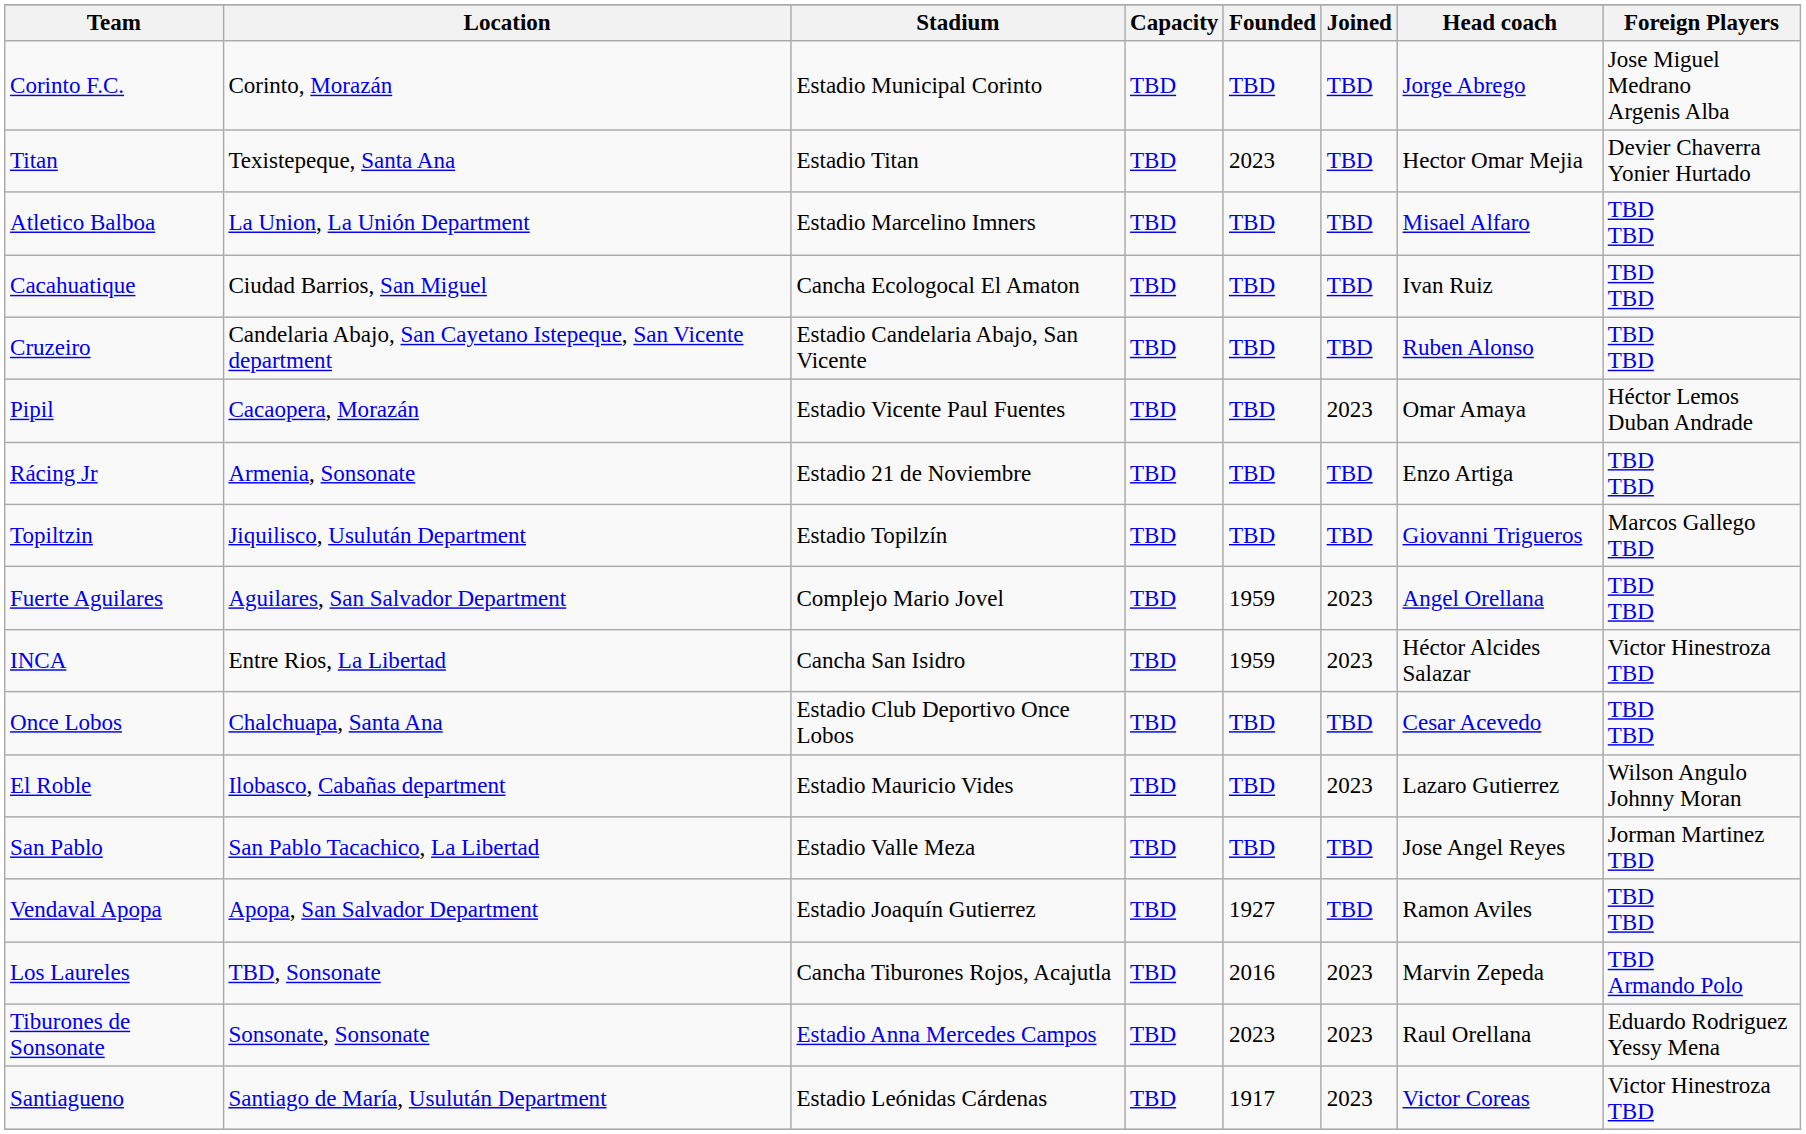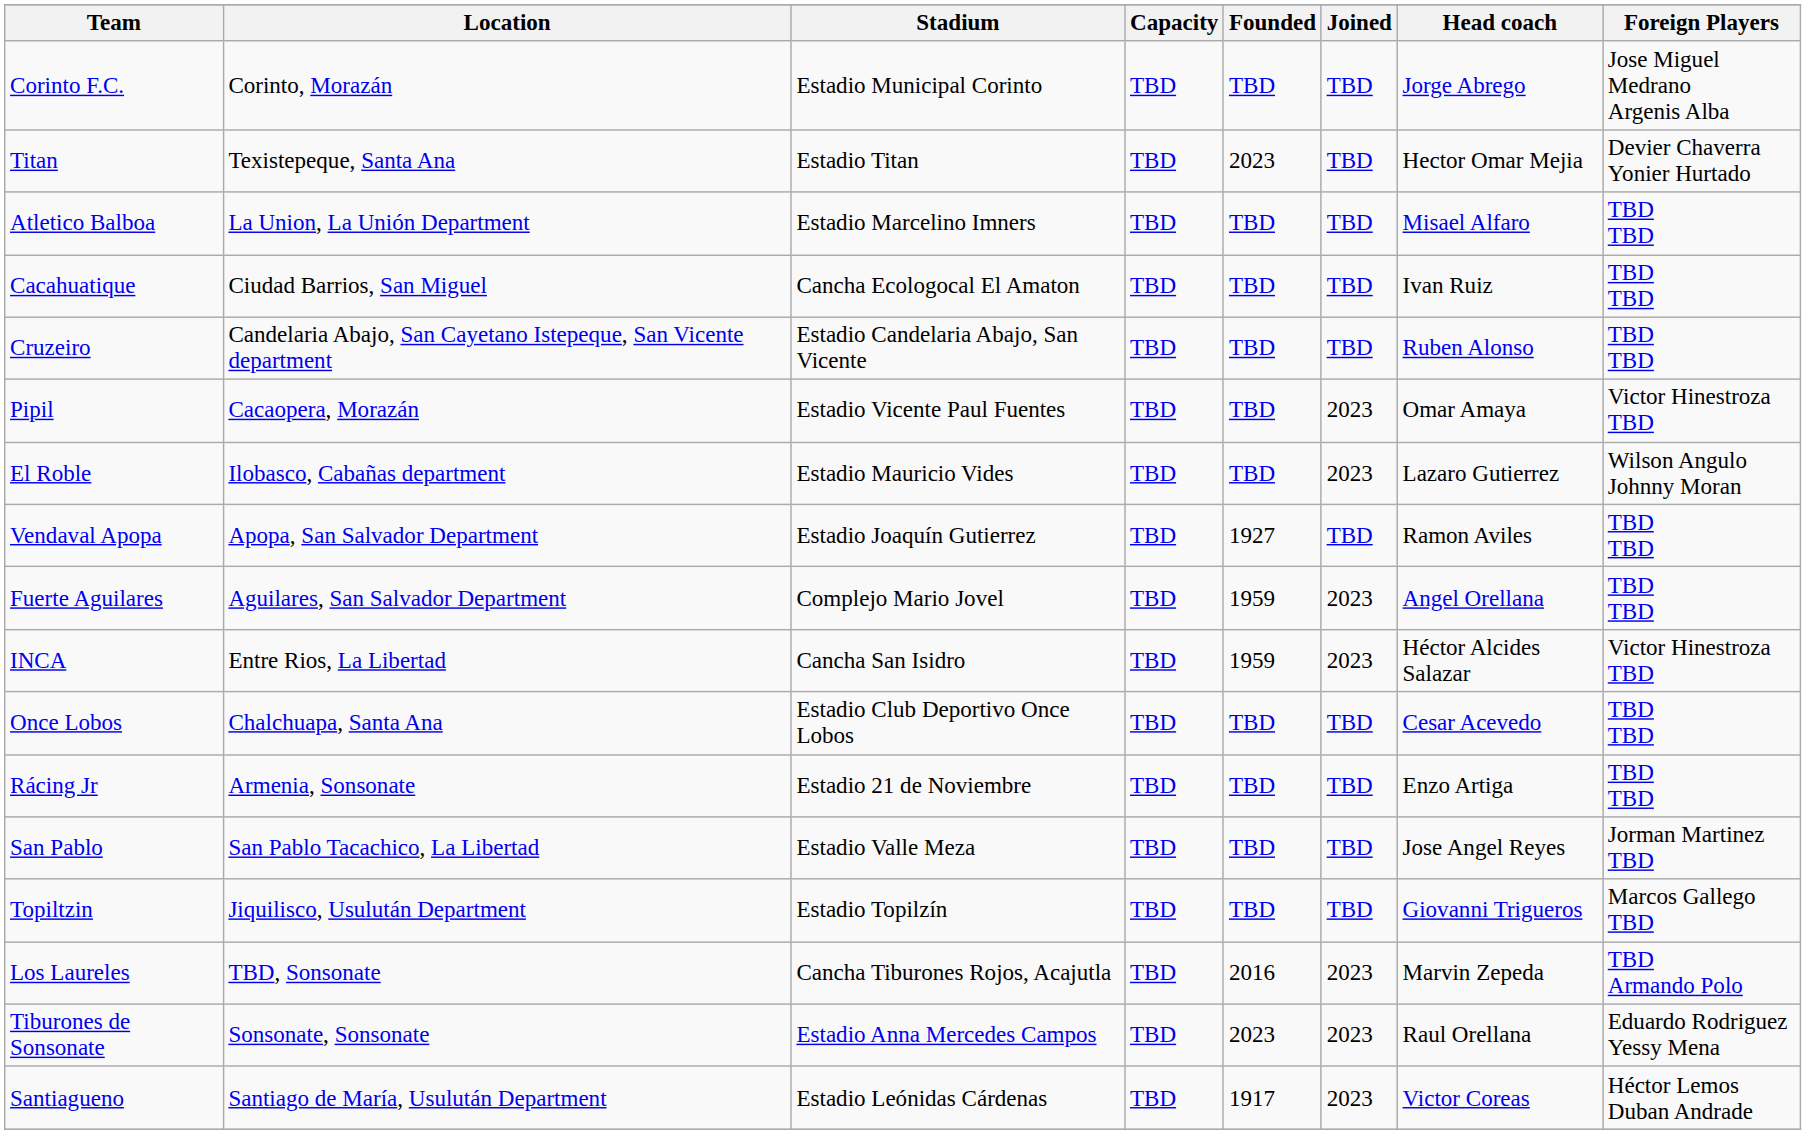 <table class="wikitable sortable">
 <tr>
 </tr>
 <tr>
 <th>Team</th>
 <th>Location</th>
 <th>Stadium</th>
 <th>Capacity</th>
 <th>Founded</th>
 <th>Joined</th>
 <th>Head coach</th>
 <th>Foreign Players</th>
 </tr>
 <tr>
 <td><a href='#'>Corinto F.C.</a></td>
 <td>Corinto, <a href='#'>Morazán</a></td>
 <td>Estadio Municipal Corinto</td>
 <td><a href='#'>TBD</a></td>
 <td><a href='#'>TBD</a></td>
 <td><a href='#'>TBD</a></td>
 <td> <a href='#'>Jorge Abrego</a></td>
 <td> Jose Miguel Medrano <br>  Argenis Alba</td>
 </tr>
 <tr>
 <td><a href='#'>Titan</a></td>
 <td>Texistepeque, <a href='#'>Santa Ana</a></td>
 <td>Estadio Titan</td>
 <td><a href='#'>TBD</a></td>
 <td>2023</td>
 <td><a href='#'>TBD</a></td>
 <td> Hector Omar Mejia</td>
 <td> Devier Chaverra <br>  Yonier Hurtado</td>
 </tr>
 <tr>
 <td><a href='#'>Atletico Balboa</a></td>
 <td><a href='#'>La Union</a>, <a href='#'>La Unión Department</a></td>
 <td>Estadio Marcelino Imners</td>
 <td><a href='#'>TBD</a></td>
 <td><a href='#'>TBD</a></td>
 <td><a href='#'>TBD</a></td>
 <td> <a href='#'>Misael Alfaro</a></td>
 <td> <a href='#'>TBD</a> <br>  <a href='#'>TBD</a></td>
 </tr>
 <tr>
 <td><a href='#'>Cacahuatique</a></td>
 <td>Ciudad Barrios, <a href='#'>San Miguel</a></td>
 <td>Cancha Ecologocal El Amaton</td>
 <td><a href='#'>TBD</a></td>
 <td><a href='#'>TBD</a></td>
 <td><a href='#'>TBD</a></td>
 <td> Ivan Ruiz</td>
 <td> <a href='#'>TBD</a> <br>  <a href='#'>TBD</a></td>
 </tr>
 <tr>
 <td><a href='#'>Cruzeiro</a></td>
 <td>Candelaria Abajo, <a href='#'>San Cayetano Istepeque</a>, <a href='#'>San Vicente department</a></td>
 <td>Estadio Candelaria Abajo, San Vicente</td>
 <td><a href='#'>TBD</a></td>
 <td><a href='#'>TBD</a></td>
 <td><a href='#'>TBD</a></td>
 <td> <a href='#'>Ruben Alonso</a></td>
 <td> <a href='#'>TBD</a> <br>  <a href='#'>TBD</a></td>
 </tr>
 <tr>
 <td><a href='#'>Pipil</a></td>
 <td><a href='#'>Cacaopera</a>, <a href='#'>Morazán</a></td>
 <td>Estadio Vicente Paul Fuentes</td>
 <td><a href='#'>TBD</a></td>
 <td><a href='#'>TBD</a></td>
 <td>2023</td>
 <td> Omar Amaya</td>
-<td> Héctor Lemos  <br>  Duban Andrade</td>
+<td> Victor Hinestroza <br>  <a href='#'>TBD</a></td>
 </tr>
 <tr>
-<td><a href='#'>Rácing Jr</a></td>
-<td><a href='#'>Armenia</a>, <a href='#'>Sonsonate</a></td>
-<td>Estadio 21 de Noviembre</td>
+<td><a href='#'>El Roble</a></td>
+<td><a href='#'>Ilobasco</a>, <a href='#'>Cabañas department</a></td>
+<td>Estadio Mauricio Vides</td>
 <td><a href='#'>TBD</a></td>
 <td><a href='#'>TBD</a></td>
-<td><a href='#'>TBD</a></td>
-<td> Enzo Artiga</td>
-<td> <a href='#'>TBD</a> <br>  <a href='#'>TBD</a></td>
+<td>2023</td>
+<td> Lazaro Gutierrez</td>
+<td> Wilson Angulo <br>  Johnny Moran</td>
 </tr>
 <tr>
-<td><a href='#'>Topiltzin</a></td>
-<td><a href='#'>Jiquilisco</a>, <a href='#'>Usulután Department</a></td>
-<td>Estadio Topilzín</td>
+<td><a href='#'>Vendaval Apopa</a></td>
+<td><a href='#'>Apopa</a>, <a href='#'>San Salvador Department</a></td>
+<td>Estadio Joaquín Gutierrez</td>
 <td><a href='#'>TBD</a></td>
+<td>1927</td>
 <td><a href='#'>TBD</a></td>
-<td><a href='#'>TBD</a></td>
-<td> <a href='#'>Giovanni Trigueros</a></td>
-<td> Marcos Gallego <br>  <a href='#'>TBD</a></td>
+<td> Ramon Aviles</td>
+<td> <a href='#'>TBD</a> <br>  <a href='#'>TBD</a></td>
 </tr>
 <tr>
 <td><a href='#'>Fuerte Aguilares</a></td>
 <td><a href='#'>Aguilares</a>, <a href='#'>San Salvador Department</a></td>
 <td>Complejo Mario Jovel</td>
 <td><a href='#'>TBD</a></td>
 <td>1959</td>
 <td>2023</td>
 <td> <a href='#'>Angel Orellana</a></td>
 <td> <a href='#'>TBD</a> <br>  <a href='#'>TBD</a></td>
 </tr>
 <tr>
 <td><a href='#'>INCA</a></td>
 <td>Entre Rios, <a href='#'>La Libertad</a></td>
 <td>Cancha San Isidro</td>
 <td><a href='#'>TBD</a></td>
 <td>1959</td>
 <td>2023</td>
 <td> Héctor Alcides Salazar</td>
 <td> Victor Hinestroza <br>  <a href='#'>TBD</a></td>
 </tr>
 <tr>
 <td><a href='#'>Once Lobos</a></td>
 <td><a href='#'>Chalchuapa</a>, <a href='#'>Santa Ana</a></td>
 <td>Estadio Club Deportivo Once Lobos</td>
 <td><a href='#'>TBD</a></td>
 <td><a href='#'>TBD</a></td>
 <td><a href='#'>TBD</a></td>
 <td> <a href='#'>Cesar Acevedo</a></td>
 <td> <a href='#'>TBD</a> <br>  <a href='#'>TBD</a></td>
 </tr>
 <tr>
-<td><a href='#'>El Roble</a></td>
-<td><a href='#'>Ilobasco</a>, <a href='#'>Cabañas department</a></td>
-<td>Estadio Mauricio Vides</td>
+<td><a href='#'>Rácing Jr</a></td>
+<td><a href='#'>Armenia</a>, <a href='#'>Sonsonate</a></td>
+<td>Estadio 21 de Noviembre</td>
 <td><a href='#'>TBD</a></td>
 <td><a href='#'>TBD</a></td>
-<td>2023</td>
-<td> Lazaro Gutierrez</td>
-<td> Wilson Angulo <br>  Johnny Moran</td>
+<td><a href='#'>TBD</a></td>
+<td> Enzo Artiga</td>
+<td> <a href='#'>TBD</a> <br>  <a href='#'>TBD</a></td>
 </tr>
 <tr>
 <td><a href='#'>San Pablo</a></td>
 <td><a href='#'>San Pablo Tacachico</a>, <a href='#'>La Libertad</a></td>
 <td>Estadio Valle Meza</td>
 <td><a href='#'>TBD</a></td>
 <td><a href='#'>TBD</a></td>
 <td><a href='#'>TBD</a></td>
 <td> Jose Angel Reyes</td>
 <td> Jorman Martinez <br>  <a href='#'>TBD</a></td>
 </tr>
 <tr>
-<td><a href='#'>Vendaval Apopa</a></td>
-<td><a href='#'>Apopa</a>, <a href='#'>San Salvador Department</a></td>
-<td>Estadio Joaquín Gutierrez</td>
+<td><a href='#'>Topiltzin</a></td>
+<td><a href='#'>Jiquilisco</a>, <a href='#'>Usulután Department</a></td>
+<td>Estadio Topilzín</td>
 <td><a href='#'>TBD</a></td>
-<td>1927</td>
 <td><a href='#'>TBD</a></td>
-<td> Ramon Aviles</td>
-<td> <a href='#'>TBD</a> <br>  <a href='#'>TBD</a></td>
+<td><a href='#'>TBD</a></td>
+<td> <a href='#'>Giovanni Trigueros</a></td>
+<td> Marcos Gallego <br>  <a href='#'>TBD</a></td>
 </tr>
 <tr>
 <td><a href='#'>Los Laureles</a></td>
 <td><a href='#'>TBD</a>, <a href='#'>Sonsonate</a></td>
 <td>Cancha Tiburones Rojos, Acajutla</td>
 <td><a href='#'>TBD</a></td>
 <td>2016</td>
 <td>2023</td>
 <td>  Marvin Zepeda</td>
 <td> <a href='#'>TBD</a> <br>  <a href='#'>Armando Polo</a></td>
 </tr>
 <tr>
 <td><a href='#'>Tiburones de Sonsonate</a></td>
 <td><a href='#'>Sonsonate</a>, <a href='#'>Sonsonate</a></td>
 <td><a href='#'>Estadio Anna Mercedes Campos</a></td>
 <td><a href='#'>TBD</a></td>
 <td>2023</td>
 <td>2023</td>
 <td> Raul Orellana</td>
 <td> Eduardo Rodriguez <br>  Yessy Mena</td>
 </tr>
 <tr>
 <td><a href='#'>Santiagueno</a></td>
 <td><a href='#'>Santiago de María</a>, <a href='#'>Usulután Department</a></td>
 <td>Estadio Leónidas Cárdenas</td>
 <td><a href='#'>TBD</a></td>
 <td>1917</td>
 <td>2023</td>
 <td> <a href='#'>Victor Coreas</a></td>
-<td> Victor Hinestroza <br>  <a href='#'>TBD</a></td>
+<td> Héctor Lemos  <br>  Duban Andrade</td>
 </tr>
 <tr>
 </tr>
 </table>
